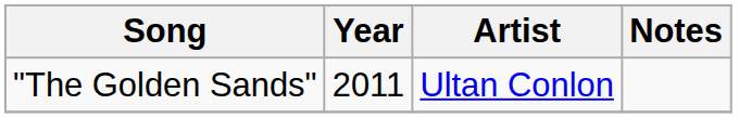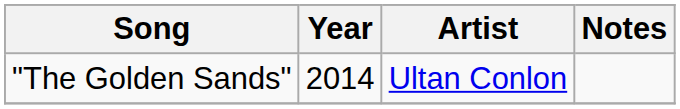 <table class="wikitable sortable">
 <tr>
 <th>Song</th>
 <th>Year</th>
 <th>Artist</th>
 <th class="unsortable">Notes</th>
 </tr>
 <tr>
 <td>"The Golden Sands"</td>
-<td>2011</td>
+<td>2014</td>
 <td><a href='#'>Ultan Conlon</a></td>
 <td></td>
 </tr>
 <tr>
 </tr>
 </table>
